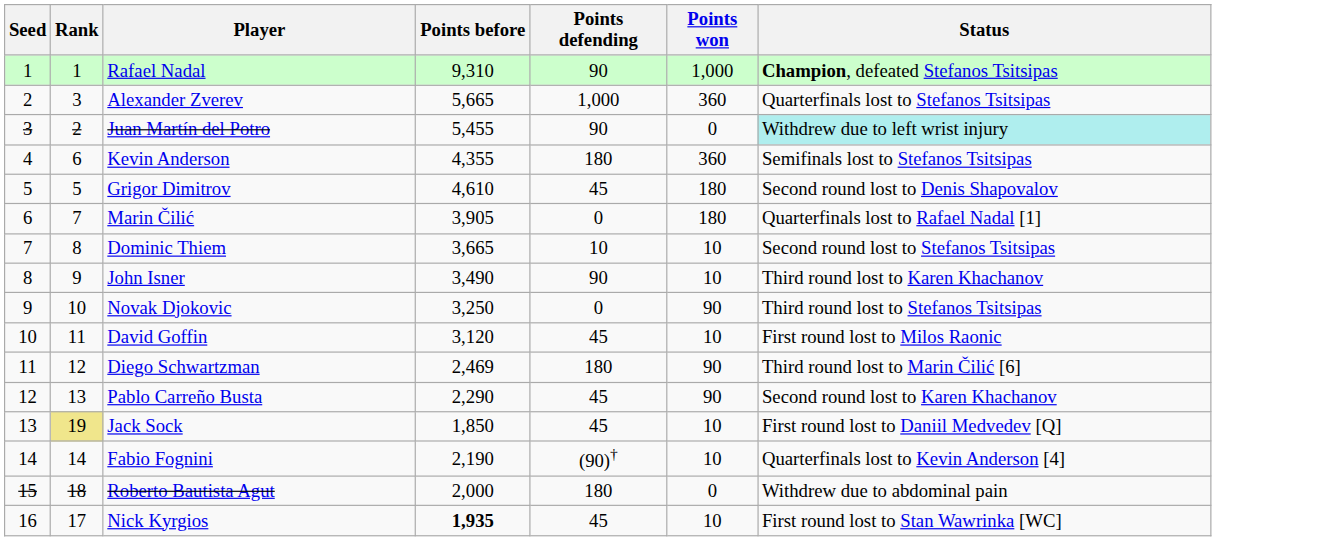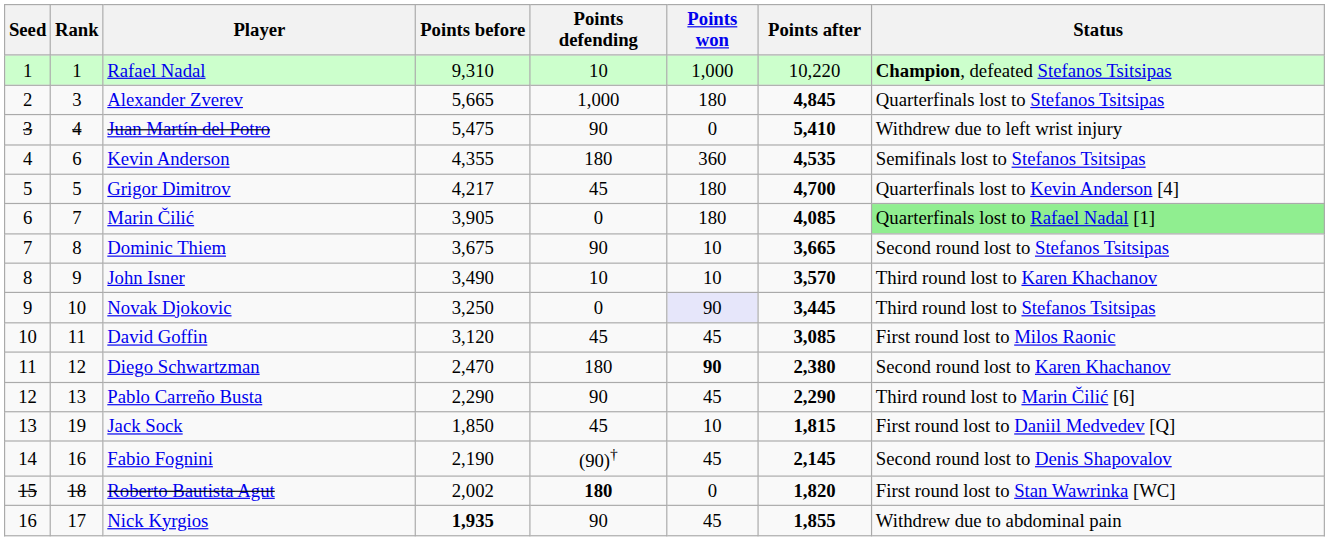 <table class="wikitable sortable">
 <tr>
 <th style="width:30px;">Seed</th>
 <th style="width:30px;">Rank</th>
 <th style="width:260px;">Player</th>
 <th style="width:90px;">Points before</th>
 <th style="width:110px;">Points defending</th>
 <th style="width:70px;"><a href='#'>Points won</a></th>
+<th style="width:90px;">Points after</th>
 <th style="width:380px;">Status</th>
 </tr>
 <tr style="background:#cfc;">
 <td style="text-align:center;">1</td>
 <td style="text-align:center;">1</td>
 <td> <a href='#'>Rafael Nadal</a></td>
 <td style="text-align:center;">9,310</td>
-<td style="text-align:center;">90</td>
+<td style="text-align:center;">10</td>
 <td style="text-align:center;">1,000</td>
+<td style="text-align:center;">10,220</td>
 <td><strong>Champion</strong>, defeated  <a href='#'>Stefanos Tsitsipas</a></td>
 </tr>
 <tr>
 <td style="text-align:center;">2</td>
 <td style="text-align:center;">3</td>
 <td> <a href='#'>Alexander Zverev</a></td>
 <td style="text-align:center;">5,665</td>
 <td style="text-align:center;">1,000</td>
-<td style="text-align:center;">360</td>
+<td style="text-align:center;">180</td>
+<td style="text-align:center;"><strong>4,845</strong></td>
 <td>Quarterfinals lost to  <a href='#'>Stefanos Tsitsipas</a></td>
 </tr>
 <tr>
 <td style="text-align:center;"><s>3</s></td>
-<td style="text-align:center;"><s>2</s></td>
+<td style="text-align:center;"><s>4</s></td>
 <td> <s><a href='#'>Juan Martín del Potro</a></s></td>
-<td style="text-align:center;">5,455</td>
+<td style="text-align:center;">5,475</td>
 <td style="text-align:center;">90</td>
 <td style="text-align:center;">0</td>
-<td style="background: paleturquoise;">Withdrew due to left wrist injury</td>
+<td style="text-align:center;"><strong>5,410</strong></td>
+<td>Withdrew due to left wrist injury</td>
 </tr>
 <tr>
 <td style="text-align:center;">4</td>
 <td style="text-align:center;">6</td>
 <td> <a href='#'>Kevin Anderson</a></td>
 <td style="text-align:center;">4,355</td>
 <td style="text-align:center;">180</td>
 <td style="text-align:center;">360</td>
+<td style="text-align:center;"><strong>4,535</strong></td>
 <td>Semifinals lost to  <a href='#'>Stefanos Tsitsipas</a></td>
 </tr>
 <tr>
 <td style="text-align:center;">5</td>
 <td style="text-align:center;">5</td>
 <td> <a href='#'>Grigor Dimitrov</a></td>
-<td style="text-align:center;">4,610</td>
+<td style="text-align:center;">4,217</td>
 <td style="text-align:center;">45</td>
 <td style="text-align:center;">180</td>
-<td>Second round lost to  <a href='#'>Denis Shapovalov</a></td>
+<td style="text-align:center;"><strong>4,700</strong></td>
+<td>Quarterfinals lost to  <a href='#'>Kevin Anderson</a> [4]</td>
 </tr>
 <tr>
 <td style="text-align:center;">6</td>
 <td style="text-align:center;">7</td>
 <td> <a href='#'>Marin Čilić</a></td>
 <td style="text-align:center;">3,905</td>
 <td style="text-align:center;">0</td>
 <td style="text-align:center;">180</td>
-<td>Quarterfinals lost to  <a href='#'>Rafael Nadal</a> [1]</td>
+<td style="text-align:center;"><strong>4,085</strong></td>
+<td style="background: lightgreen;">Quarterfinals lost to  <a href='#'>Rafael Nadal</a> [1]</td>
 </tr>
 <tr>
 <td style="text-align:center;">7</td>
 <td style="text-align:center;">8</td>
 <td> <a href='#'>Dominic Thiem</a></td>
-<td style="text-align:center;">3,665</td>
+<td style="text-align:center;">3,675</td>
+<td style="text-align:center;">90</td>
 <td style="text-align:center;">10</td>
-<td style="text-align:center;">10</td>
+<td style="text-align:center;"><strong>3,665</strong></td>
 <td>Second round lost to  <a href='#'>Stefanos Tsitsipas</a></td>
 </tr>
 <tr>
 <td style="text-align:center;">8</td>
 <td style="text-align:center;">9</td>
 <td> <a href='#'>John Isner</a></td>
 <td style="text-align:center;">3,490</td>
-<td style="text-align:center;">90</td>
 <td style="text-align:center;">10</td>
+<td style="text-align:center;">10</td>
+<td style="text-align:center;"><strong>3,570</strong></td>
 <td>Third round lost to  <a href='#'>Karen Khachanov</a></td>
 </tr>
 <tr>
 <td style="text-align:center;">9</td>
 <td style="text-align:center;">10</td>
 <td> <a href='#'>Novak Djokovic</a></td>
 <td style="text-align:center;">3,250</td>
 <td style="text-align:center;">0</td>
-<td style="text-align:center;">90</td>
+<td style="background: lavender; text-align:center;">90</td>
+<td style="text-align:center;"><strong>3,445</strong></td>
 <td>Third round lost to  <a href='#'>Stefanos Tsitsipas</a></td>
 </tr>
 <tr>
 <td style="text-align:center;">10</td>
 <td style="text-align:center;">11</td>
 <td> <a href='#'>David Goffin</a></td>
 <td style="text-align:center;">3,120</td>
 <td style="text-align:center;">45</td>
-<td style="text-align:center;">10</td>
+<td style="text-align:center;">45</td>
+<td style="text-align:center;"><strong>3,085</strong></td>
 <td>First round lost to  <a href='#'>Milos Raonic</a></td>
 </tr>
 <tr>
 <td style="text-align:center;">11</td>
 <td style="text-align:center;">12</td>
 <td> <a href='#'>Diego Schwartzman</a></td>
-<td style="text-align:center;">2,469</td>
+<td style="text-align:center;">2,470</td>
 <td style="text-align:center;">180</td>
-<td style="text-align:center;">90</td>
-<td>Third round lost to  <a href='#'>Marin Čilić</a> [6]</td>
+<td style="text-align:center;"><strong>90</strong></td>
+<td style="text-align:center;"><strong>2,380</strong></td>
+<td>Second round lost to  <a href='#'>Karen Khachanov</a></td>
 </tr>
 <tr>
 <td style="text-align:center;">12</td>
 <td style="text-align:center;">13</td>
 <td> <a href='#'>Pablo Carreño Busta</a></td>
 <td style="text-align:center;">2,290</td>
+<td style="text-align:center;">90</td>
 <td style="text-align:center;">45</td>
-<td style="text-align:center;">90</td>
-<td>Second round lost to  <a href='#'>Karen Khachanov</a></td>
+<td style="text-align:center;"><strong>2,290</strong></td>
+<td>Third round lost to  <a href='#'>Marin Čilić</a> [6]</td>
 </tr>
 <tr>
 <td style="text-align:center;">13</td>
-<td style="background: khaki; text-align:center;">19</td>
+<td style="text-align:center;">19</td>
 <td> <a href='#'>Jack Sock</a></td>
 <td style="text-align:center;">1,850</td>
 <td style="text-align:center;">45</td>
 <td style="text-align:center;">10</td>
+<td style="text-align:center;"><strong>1,815</strong></td>
 <td>First round lost to  <a href='#'>Daniil Medvedev</a> [Q]</td>
 </tr>
 <tr>
 <td style="text-align:center;">14</td>
-<td style="text-align:center;">14</td>
+<td style="text-align:center;">16</td>
 <td> <a href='#'>Fabio Fognini</a></td>
 <td style="text-align:center;">2,190</td>
 <td style="text-align:center;">(90)<sup>†</sup></td>
-<td style="text-align:center;">10</td>
-<td>Quarterfinals lost to  <a href='#'>Kevin Anderson</a> [4]</td>
+<td style="text-align:center;">45</td>
+<td style="text-align:center;"><strong>2,145</strong></td>
+<td>Second round lost to  <a href='#'>Denis Shapovalov</a></td>
 </tr>
 <tr>
 <td style="text-align:center;"><s>15</s></td>
 <td style="text-align:center;"><s>18</s></td>
 <td> <s><a href='#'>Roberto Bautista Agut</a></s></td>
-<td style="text-align:center;">2,000</td>
-<td style="text-align:center;">180</td>
+<td style="text-align:center;">2,002</td>
+<td style="text-align:center;"><strong>180</strong></td>
 <td style="text-align:center;">0</td>
-<td>Withdrew due to abdominal pain</td>
+<td style="text-align:center;"><strong>1,820</strong></td>
+<td>First round lost to  <a href='#'>Stan Wawrinka</a> [WC]</td>
 </tr>
 <tr>
 <td style="text-align:center;">16</td>
 <td style="text-align:center;">17</td>
 <td> <a href='#'>Nick Kyrgios</a></td>
 <td style="text-align:center;"><strong>1,935</strong></td>
+<td style="text-align:center;">90</td>
 <td style="text-align:center;">45</td>
-<td style="text-align:center;">10</td>
-<td>First round lost to  <a href='#'>Stan Wawrinka</a> [WC]</td>
+<td style="text-align:center;"><strong>1,855</strong></td>
+<td>Withdrew due to abdominal pain</td>
 </tr>
 </table>
